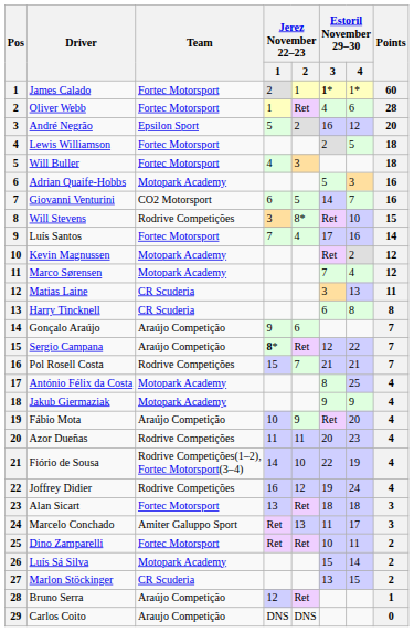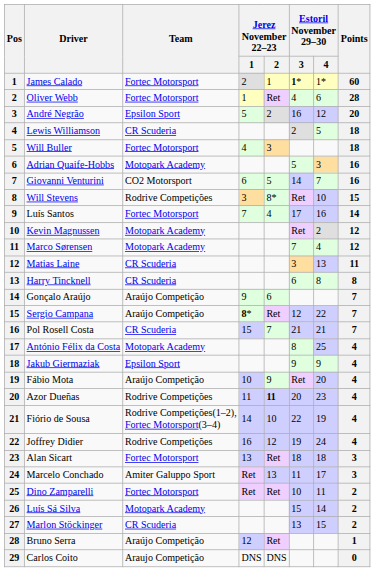 <table class="wikitable" style="font-size:85%">
 <tr>
 <th rowspan=2>Pos</th>
 <th rowspan=2>Driver</th>
 <th rowspan=2>Team</th>
 <th colspan=2><br><a href='#'>Jerez</a><br>November 22–23</th>
 <th colspan=2> <a href='#'>Estoril</a><br>November 29–30</th>
 <th rowspan=2>Points</th>
 </tr>
 <tr>
 <th width="27">1</th>
 <th width="27">2</th>
 <th width="27">3</th>
 <th width="27">4</th>
 </tr>
 <tr>
 <th>1</th>
 <td> <a href='#'>James Calado</a></td>
 <td><a href='#'>Fortec Motorsport</a></td>
 <td style="background:#DFDFDF;">2</td>
 <td style="background:#FFFFBF;">1</td>
 <td style="background:#FFFFBF;"><strong>1</strong>*</td>
 <td style="background:#FFFFBF;">1*</td>
 <th>60</th>
 </tr>
 <tr>
 <th>2</th>
 <td> <a href='#'>Oliver Webb</a></td>
 <td><a href='#'>Fortec Motorsport</a></td>
 <td style="background:#FFFFBF;">1</td>
 <td style="background:#EFCFFF;">Ret</td>
 <td style="background:#DFFFDF;">4</td>
 <td style="background:#DFFFDF;">6</td>
 <th>28</th>
 </tr>
 <tr>
 <th>3</th>
 <td> <a href='#'>André Negrão</a></td>
 <td><a href='#'>Epsilon Sport</a></td>
 <td style="background:#DFFFDF;">5</td>
 <td style="background:#DFDFDF;">2</td>
 <td style="background:#CFCFFF;">16</td>
 <td style="background:#CFCFFF;">12</td>
 <th>20</th>
 </tr>
 <tr>
 <th>4</th>
 <td> <a href='#'>Lewis Williamson</a></td>
-<td><a href='#'>Fortec Motorsport</a></td>
+<td><a href='#'>CR Scuderia</a></td>
 <td></td>
 <td></td>
 <td style="background:#DFDFDF;">2</td>
 <td style="background:#DFFFDF;">5</td>
 <th>18</th>
 </tr>
 <tr>
 <th>5</th>
 <td> <a href='#'>Will Buller</a></td>
 <td><a href='#'>Fortec Motorsport</a></td>
 <td style="background:#DFFFDF;">4</td>
 <td style="background:#FFDF9F;">3</td>
 <td></td>
 <td></td>
 <th>18</th>
 </tr>
 <tr>
 <th>6</th>
 <td> <a href='#'>Adrian Quaife-Hobbs</a></td>
 <td><a href='#'>Motopark Academy</a></td>
 <td></td>
 <td></td>
 <td style="background:#DFFFDF;">5</td>
 <td style="background:#FFDF9F;">3</td>
 <th>16</th>
 </tr>
 <tr>
 <th>7</th>
 <td> <a href='#'>Giovanni Venturini</a></td>
 <td>CO2 Motorsport</td>
 <td style="background:#DFFFDF;">6</td>
 <td style="background:#DFFFDF;">5</td>
 <td style="background:#CFCFFF;">14</td>
 <td style="background:#DFFFDF;">7</td>
 <th>16</th>
 </tr>
 <tr>
 <th>8</th>
 <td> <a href='#'>Will Stevens</a></td>
 <td>Rodrive Competições</td>
 <td style="background:#FFDF9F;">3</td>
 <td style="background:#DFFFDF;">8*</td>
 <td style="background:#EFCFFF;">Ret</td>
 <td style="background:#CFCFFF;">10</td>
 <th>15</th>
 </tr>
 <tr>
 <th>9</th>
 <td> Luís Santos</td>
 <td><a href='#'>Fortec Motorsport</a></td>
 <td style="background:#DFFFDF;">7</td>
 <td style="background:#DFFFDF;">4</td>
 <td style="background:#CFCFFF;">17</td>
 <td style="background:#CFCFFF;">16</td>
 <th>14</th>
 </tr>
 <tr>
 <th>10</th>
 <td> <a href='#'>Kevin Magnussen</a></td>
 <td><a href='#'>Motopark Academy</a></td>
 <td></td>
 <td></td>
 <td style="background:#EFCFFF;">Ret</td>
 <td style="background:#DFDFDF;">2</td>
 <th>12</th>
 </tr>
 <tr>
 <th>11</th>
 <td> <a href='#'>Marco Sørensen</a></td>
 <td><a href='#'>Motopark Academy</a></td>
 <td></td>
 <td></td>
 <td style="background:#DFFFDF;">7</td>
 <td style="background:#DFFFDF;">4</td>
 <th>12</th>
 </tr>
 <tr>
 <th>12</th>
 <td> <a href='#'>Matias Laine</a></td>
 <td><a href='#'>CR Scuderia</a></td>
 <td></td>
 <td></td>
 <td style="background:#FFDF9F;">3</td>
 <td style="background:#CFCFFF;">13</td>
 <th>11</th>
 </tr>
 <tr>
 <th>13</th>
 <td> <a href='#'>Harry Tincknell</a></td>
 <td><a href='#'>CR Scuderia</a></td>
 <td></td>
 <td></td>
 <td style="background:#DFFFDF;">6</td>
 <td style="background:#DFFFDF;">8</td>
 <th>8</th>
 </tr>
 <tr>
 <th>14</th>
 <td> Gonçalo Araújo</td>
 <td>Araújo Competição</td>
 <td style="background:#DFFFDF;">9</td>
 <td style="background:#DFFFDF;">6</td>
 <td></td>
 <td></td>
 <th>7</th>
 </tr>
 <tr>
 <th>15</th>
 <td> <a href='#'>Sergio Campana</a></td>
 <td>Araújo Competição</td>
 <td style="background:#DFFFDF;"><strong>8</strong>*</td>
 <td style="background:#EFCFFF;">Ret</td>
 <td style="background:#CFCFFF;">12</td>
 <td style="background:#CFCFFF;">22</td>
 <th>7</th>
 </tr>
 <tr>
 <th>16</th>
 <td> Pol Rosell Costa</td>
-<td>Rodrive Competições</td>
+<td><a href='#'>CR Scuderia</a></td>
 <td style="background:#CFCFFF;">15</td>
 <td style="background:#DFFFDF;">7</td>
 <td style="background:#CFCFFF;">21</td>
 <td style="background:#CFCFFF;">21</td>
 <th>7</th>
 </tr>
 <tr>
 <th>17</th>
 <td> <a href='#'>António Félix da Costa</a></td>
 <td><a href='#'>Motopark Academy</a></td>
 <td></td>
 <td></td>
 <td style="background:#DFFFDF;">8</td>
 <td style="background:#CFCFFF;">25</td>
 <th>4</th>
 </tr>
 <tr>
 <th>18</th>
 <td> <a href='#'>Jakub Giermaziak</a></td>
-<td><a href='#'>Motopark Academy</a></td>
+<td><a href='#'>Epsilon Sport</a></td>
 <td></td>
 <td></td>
 <td style="background:#DFFFDF;">9</td>
 <td style="background:#DFFFDF;">9</td>
 <th>4</th>
 </tr>
 <tr>
 <th>19</th>
 <td> Fábio Mota</td>
 <td>Araújo Competição</td>
 <td style="background:#CFCFFF;">10</td>
 <td style="background:#DFFFDF;">9</td>
 <td style="background:#EFCFFF;">Ret</td>
 <td style="background:#CFCFFF;">20</td>
 <th>4</th>
 </tr>
 <tr>
 <th>20</th>
 <td> Azor Dueñas</td>
 <td>Rodrive Competições</td>
 <td style="background:#CFCFFF;">11</td>
-<td style="background:#CFCFFF;">11</td>
+<td style="background:#CFCFFF;"><strong>11</strong></td>
 <td style="background:#CFCFFF;">20</td>
 <td style="background:#CFCFFF;">23</td>
 <th>4</th>
 </tr>
 <tr>
 <th>21</th>
 <td> Fiório de Sousa</td>
 <td>Rodrive Competições(1–2),<br><a href='#'>Fortec Motorsport</a>(3–4)</td>
 <td style="background:#CFCFFF;">14</td>
 <td style="background:#CFCFFF;">10</td>
 <td style="background:#CFCFFF;">22</td>
 <td style="background:#CFCFFF;">19</td>
 <th>4</th>
 </tr>
 <tr>
 <th>22</th>
 <td> Joffrey Didier</td>
 <td>Rodrive Competições</td>
 <td style="background:#CFCFFF;">16</td>
 <td style="background:#CFCFFF;">12</td>
 <td style="background:#CFCFFF;">19</td>
 <td style="background:#CFCFFF;">24</td>
 <th>4</th>
 </tr>
 <tr>
 <th>23</th>
 <td> Alan Sicart</td>
 <td><a href='#'>Fortec Motorsport</a></td>
 <td style="background:#CFCFFF;">13</td>
 <td style="background:#EFCFFF;">Ret</td>
 <td style="background:#CFCFFF;">18</td>
 <td style="background:#CFCFFF;">18</td>
 <th>3</th>
 </tr>
 <tr>
 <th>24</th>
 <td> Marcelo Conchado</td>
 <td>Amiter Galuppo Sport</td>
 <td style="background:#EFCFFF;">Ret</td>
 <td style="background:#CFCFFF;">13</td>
 <td style="background:#CFCFFF;">11</td>
 <td style="background:#CFCFFF;">17</td>
 <th>3</th>
 </tr>
 <tr>
 <th>25</th>
 <td> <a href='#'>Dino Zamparelli</a></td>
 <td><a href='#'>Fortec Motorsport</a></td>
 <td style="background:#EFCFFF;">Ret</td>
 <td style="background:#EFCFFF;">Ret</td>
 <td style="background:#CFCFFF;">10</td>
 <td style="background:#CFCFFF;">11</td>
 <th>2</th>
 </tr>
 <tr>
 <th>26</th>
 <td> <a href='#'>Luís Sá Silva</a></td>
 <td><a href='#'>Motopark Academy</a></td>
 <td></td>
 <td></td>
 <td style="background:#CFCFFF;">15</td>
 <td style="background:#CFCFFF;">14</td>
 <th>2</th>
 </tr>
 <tr>
 <th>27</th>
 <td> <a href='#'>Marlon Stöckinger</a></td>
 <td><a href='#'>CR Scuderia</a></td>
 <td></td>
 <td></td>
 <td style="background:#CFCFFF;">13</td>
 <td style="background:#CFCFFF;">15</td>
 <th>2</th>
 </tr>
 <tr>
 <th>28</th>
 <td> Bruno Serra</td>
 <td>Araújo Competição</td>
 <td style="background:#CFCFFF;">12</td>
 <td style="background:#EFCFFF;">Ret</td>
 <td></td>
 <td></td>
 <th>1</th>
 </tr>
 <tr>
 <th>29</th>
 <td> Carlos Coito</td>
 <td>Araujo Competição</td>
 <td>DNS</td>
 <td>DNS</td>
 <td></td>
 <td></td>
 <th>0</th>
 </tr>
 </table>
